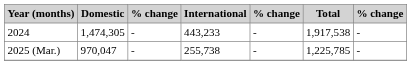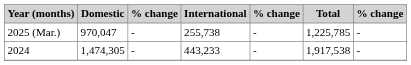 <table class="toccolours" border="1" cellpadding="4" style="border-collapse:collapse">
 <tr bgcolor=lightgrey>
 <th>Year (months)</th>
 <th>Domestic</th>
 <th>% change</th>
 <th>International</th>
 <th>% change</th>
 <th>Total</th>
 <th>% change</th>
 </tr>
 <tr>
+<td>2025 (Mar.)</td>
+<td>970,047</td>
+<td>-</td>
+<td>255,738</td>
+<td>-</td>
+<td>1,225,785</td>
+<td>-</td>
+</tr>
+<tr>
 <td>2024</td>
 <td>1,474,305</td>
 <td>-</td>
 <td>443,233</td>
 <td>-</td>
 <td>1,917,538</td>
 <td>-</td>
 </tr>
 <tr>
-<td>2025 (Mar.)</td>
-<td>970,047</td>
-<td>-</td>
-<td>255,738</td>
-<td>-</td>
-<td>1,225,785</td>
-<td>-</td>
-</tr>
-<tr>
 </tr>
 </table>
